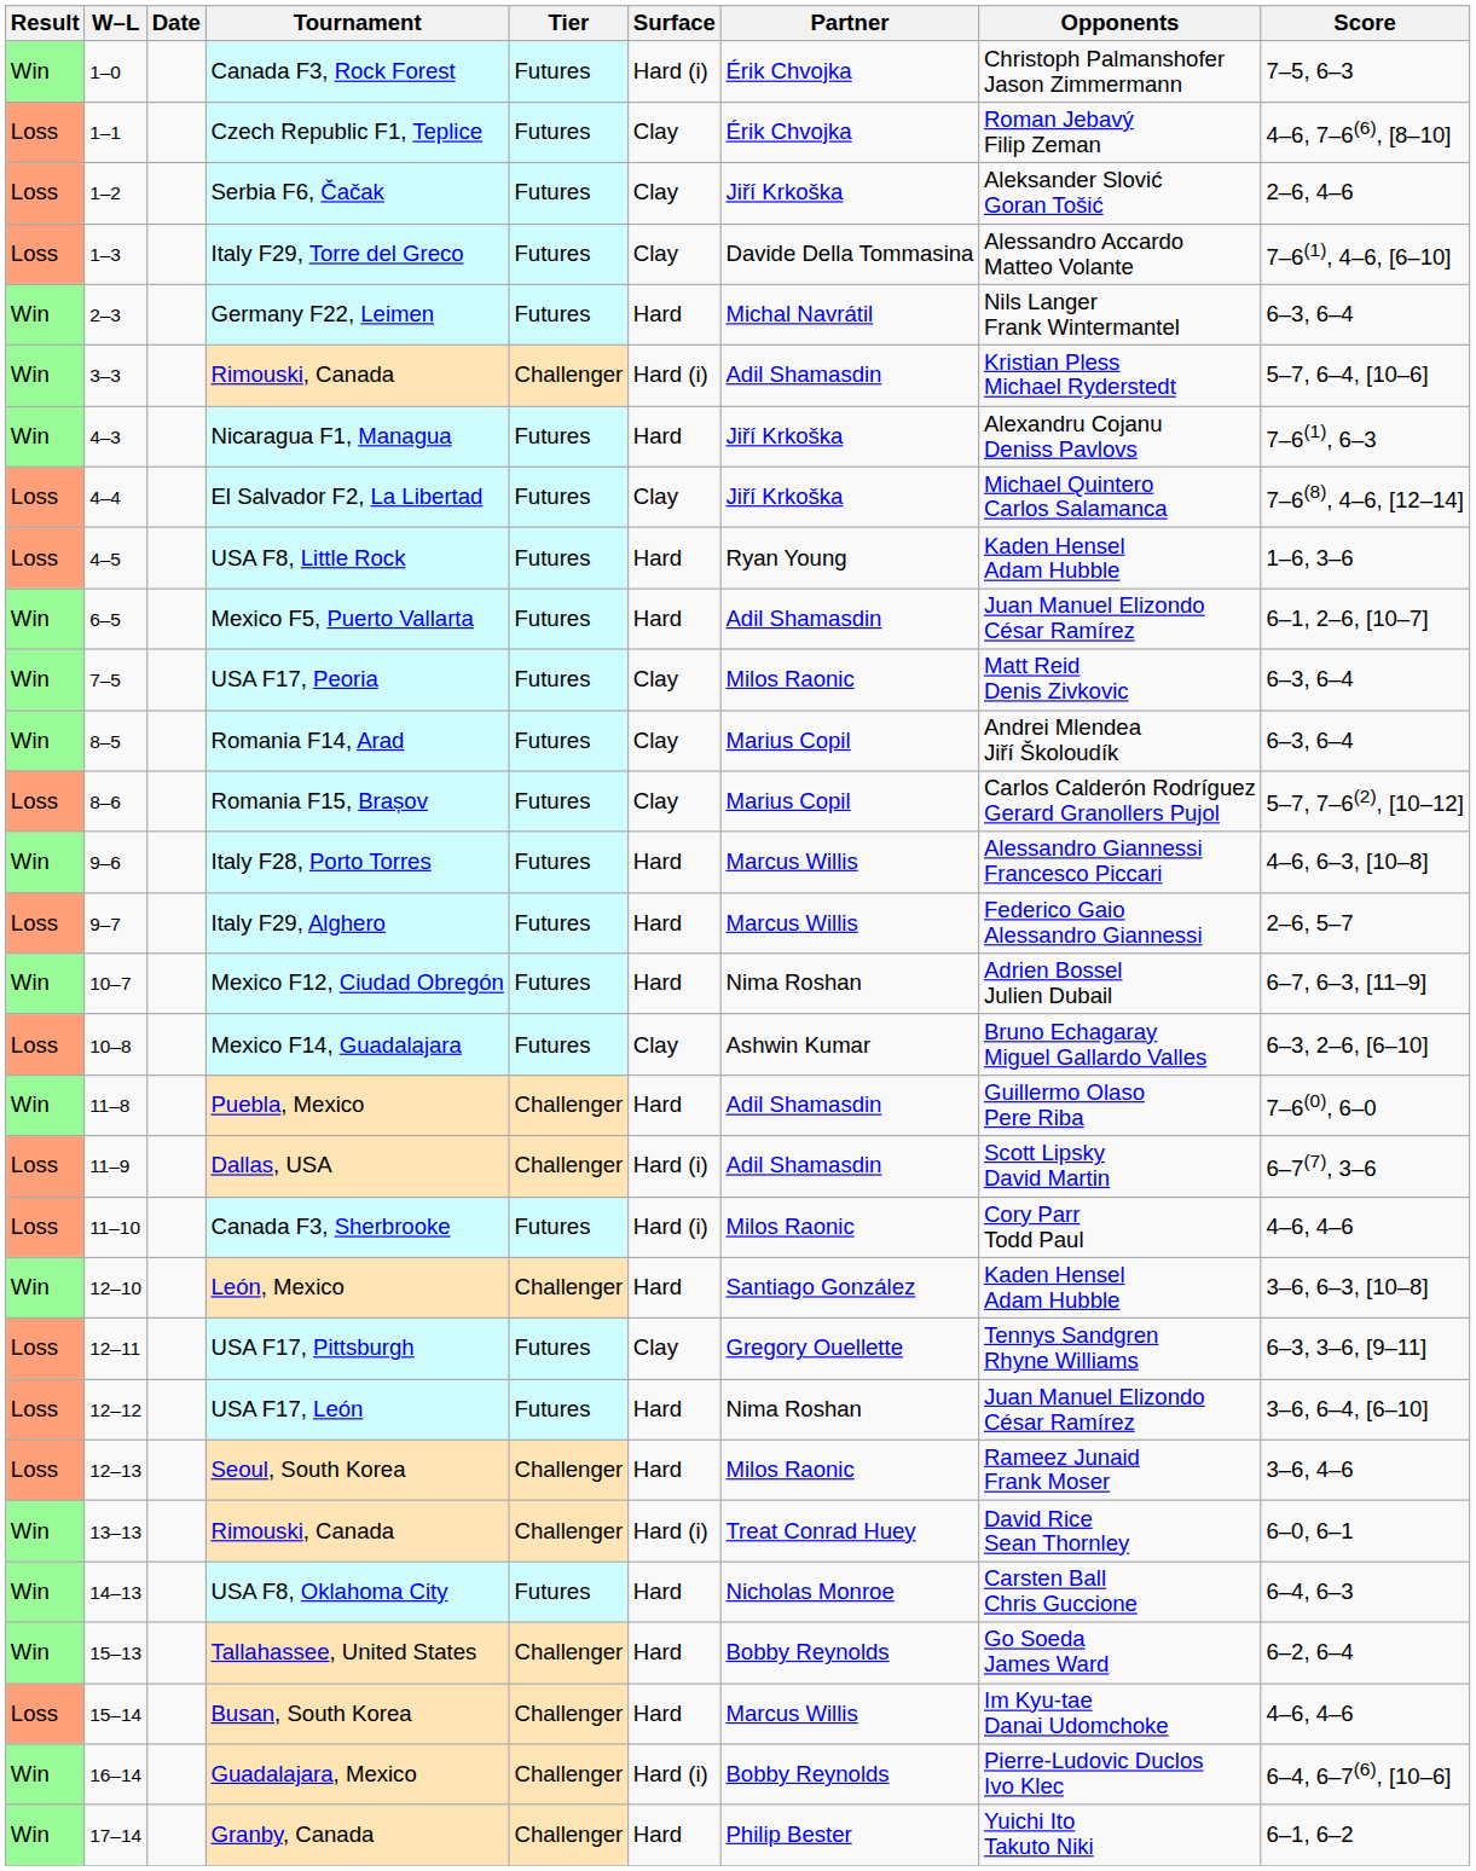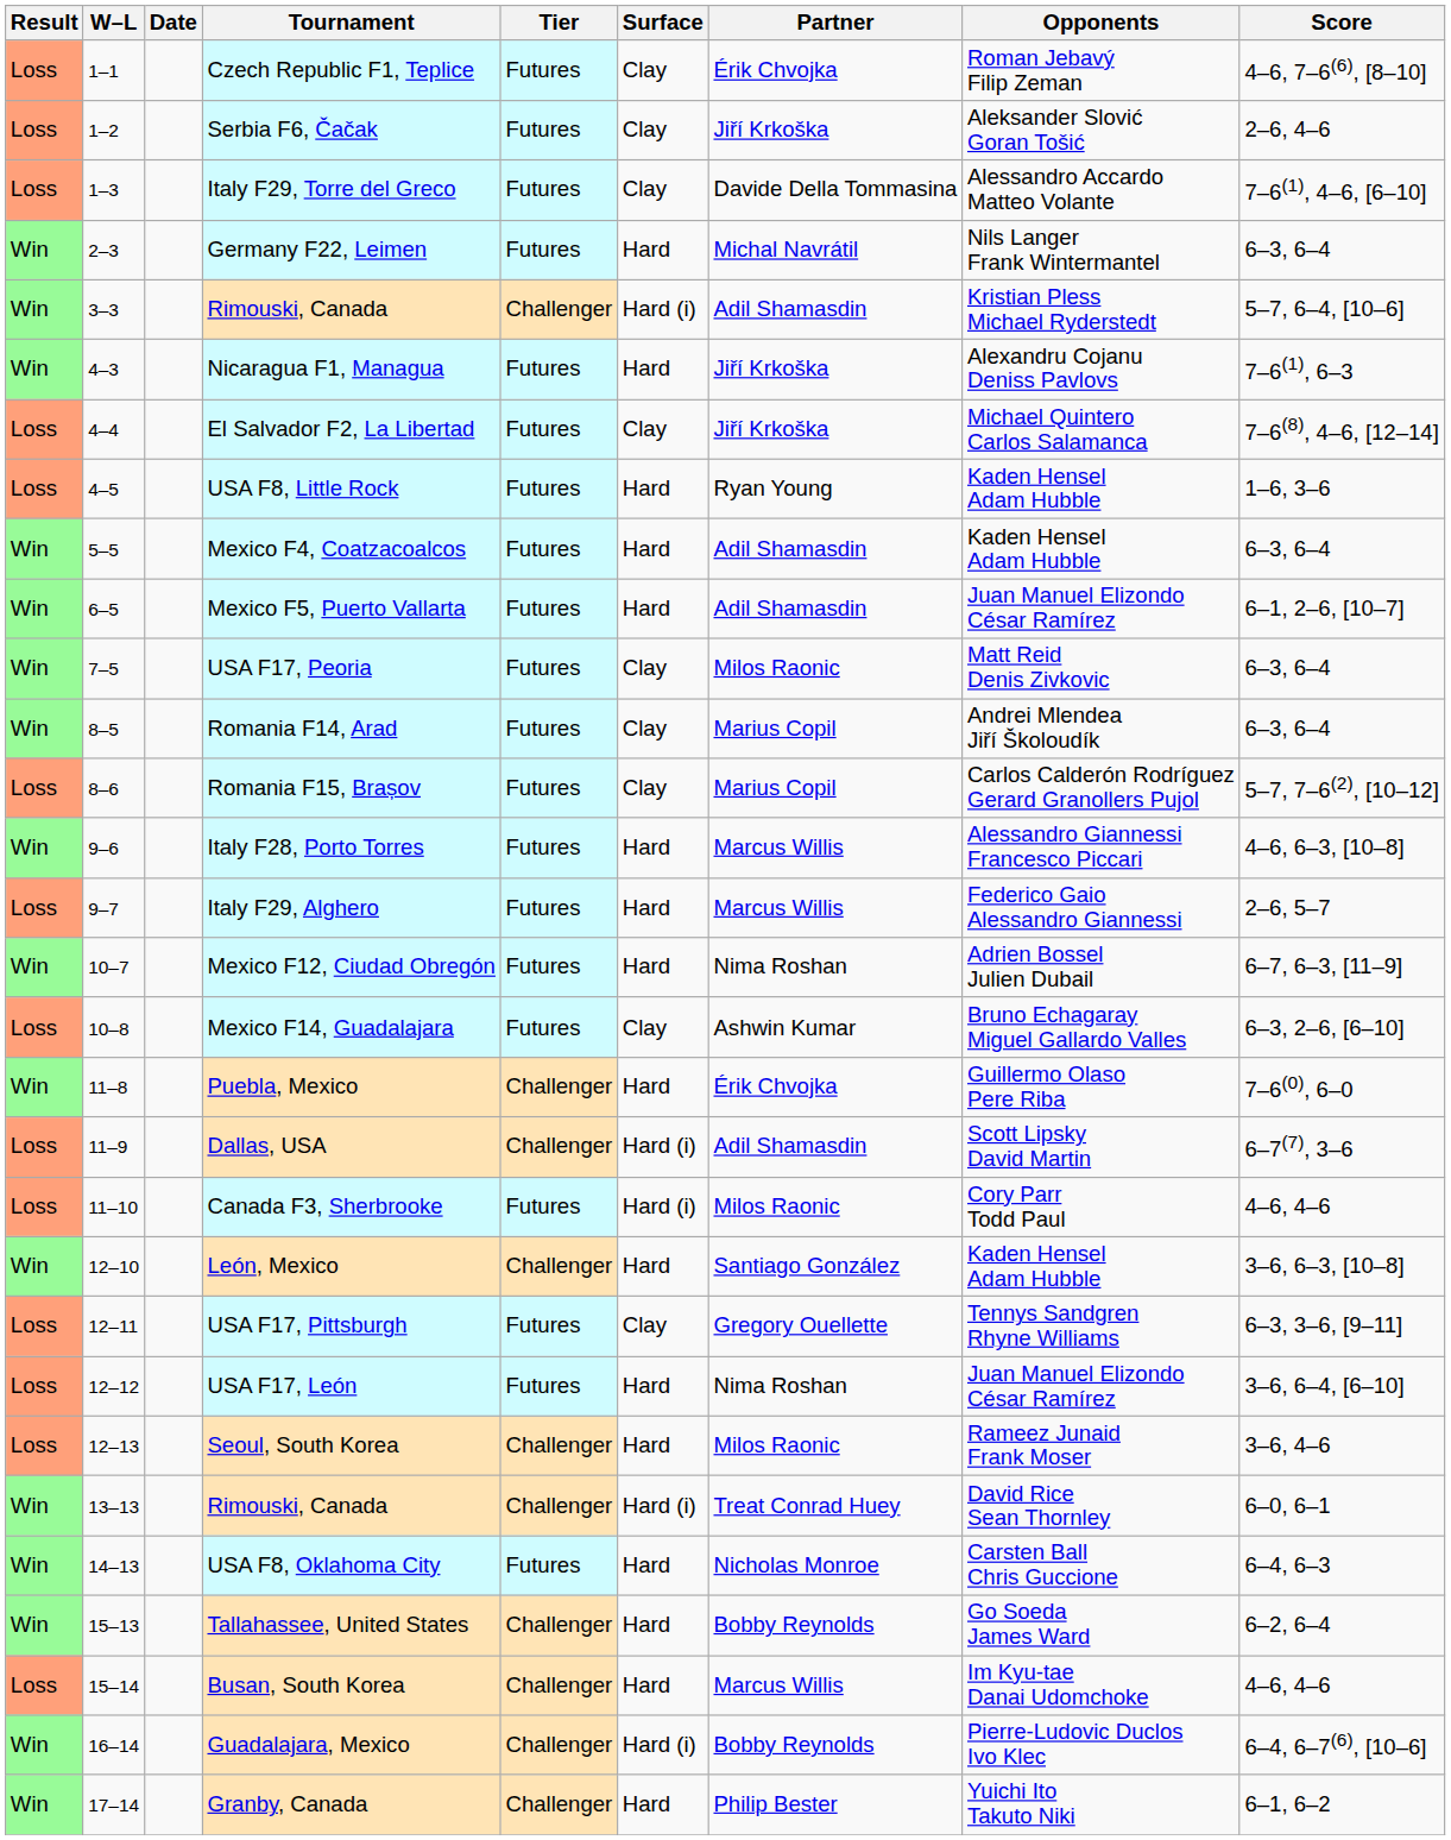 <table class="sortable wikitable">
 <tr>
 <th>Result</th>
 <th class="unsortable">W–L</th>
 <th>Date</th>
 <th>Tournament</th>
 <th>Tier</th>
 <th>Surface</th>
 <th>Partner</th>
 <th>Opponents</th>
 <th class="unsortable">Score</th>
-</tr>
-<tr>
-<td bgcolor=98FB98>Win</td>
-<td><small>1–0</small></td>
-<td></td>
-<td style="background:#cffcff;">Canada F3, <a href='#'>Rock Forest</a></td>
-<td style="background:#cffcff;">Futures</td>
-<td>Hard (i)</td>
-<td> <a href='#'>Érik Chvojka</a></td>
-<td> Christoph Palmanshofer<br> Jason Zimmermann</td>
-<td>7–5, 6–3</td>
 </tr>
 <tr>
 <td bgcolor=#FFA07A>Loss</td>
 <td><small>1–1</small></td>
 <td></td>
 <td style="background:#cffcff;">Czech Republic F1, <a href='#'>Teplice</a></td>
 <td style="background:#cffcff;">Futures</td>
 <td>Clay</td>
 <td> <a href='#'>Érik Chvojka</a></td>
 <td> <a href='#'>Roman Jebavý</a><br> Filip Zeman</td>
 <td>4–6, 7–6<sup>(6)</sup>, [8–10]</td>
 </tr>
 <tr>
 <td bgcolor=#FFA07A>Loss</td>
 <td><small>1–2</small></td>
 <td></td>
 <td style="background:#cffcff;">Serbia F6, <a href='#'>Čačak</a></td>
 <td style="background:#cffcff;">Futures</td>
 <td>Clay</td>
 <td> <a href='#'>Jiří Krkoška</a></td>
 <td> Aleksander Slović<br> <a href='#'>Goran Tošić</a></td>
 <td>2–6, 4–6</td>
 </tr>
 <tr>
 <td bgcolor=#FFA07A>Loss</td>
 <td><small>1–3</small></td>
 <td></td>
 <td style="background:#cffcff;">Italy F29, <a href='#'>Torre del Greco</a></td>
 <td style="background:#cffcff;">Futures</td>
 <td>Clay</td>
 <td> Davide Della Tommasina</td>
 <td> Alessandro Accardo<br> Matteo Volante</td>
 <td>7–6<sup>(1)</sup>, 4–6, [6–10]</td>
 </tr>
 <tr>
 <td bgcolor=98FB98>Win</td>
 <td><small>2–3</small></td>
 <td></td>
 <td style="background:#cffcff;">Germany F22, <a href='#'>Leimen</a></td>
 <td style="background:#cffcff;">Futures</td>
 <td>Hard</td>
 <td> <a href='#'>Michal Navrátil</a></td>
 <td> Nils Langer<br> Frank Wintermantel</td>
 <td>6–3, 6–4</td>
 </tr>
 <tr>
 <td bgcolor=98FB98>Win</td>
 <td><small>3–3</small></td>
 <td></td>
 <td style="background:moccasin;"><a href='#'>Rimouski</a>, Canada</td>
 <td style="background:moccasin;">Challenger</td>
 <td>Hard (i)</td>
 <td> <a href='#'>Adil Shamasdin</a></td>
 <td> <a href='#'>Kristian Pless</a><br> <a href='#'>Michael Ryderstedt</a></td>
 <td>5–7, 6–4, [10–6]</td>
 </tr>
 <tr>
 <td bgcolor=98FB98>Win</td>
 <td><small>4–3</small></td>
 <td></td>
 <td style="background:#cffcff;">Nicaragua F1, <a href='#'>Managua</a></td>
 <td style="background:#cffcff;">Futures</td>
 <td>Hard</td>
 <td> <a href='#'>Jiří Krkoška</a></td>
 <td> Alexandru Cojanu<br> <a href='#'>Deniss Pavlovs</a></td>
 <td>7–6<sup>(1)</sup>, 6–3</td>
 </tr>
 <tr>
 <td bgcolor=#FFA07A>Loss</td>
 <td><small>4–4</small></td>
 <td></td>
 <td style="background:#cffcff;">El Salvador F2, <a href='#'>La Libertad</a></td>
 <td style="background:#cffcff;">Futures</td>
 <td>Clay</td>
 <td> <a href='#'>Jiří Krkoška</a></td>
 <td> <a href='#'>Michael Quintero</a><br> <a href='#'>Carlos Salamanca</a></td>
 <td>7–6<sup>(8)</sup>, 4–6, [12–14]</td>
 </tr>
 <tr>
 <td bgcolor=#FFA07A>Loss</td>
 <td><small>4–5</small></td>
 <td></td>
 <td style="background:#cffcff;">USA F8, <a href='#'>Little Rock</a></td>
 <td style="background:#cffcff;">Futures</td>
 <td>Hard</td>
 <td> Ryan Young</td>
 <td> <a href='#'>Kaden Hensel</a><br> <a href='#'>Adam Hubble</a></td>
 <td>1–6, 3–6</td>
+</tr>
+<tr>
+<td bgcolor=98FB98>Win</td>
+<td><small>5–5</small></td>
+<td></td>
+<td style="background:#cffcff;">Mexico F4, <a href='#'>Coatzacoalcos</a></td>
+<td style="background:#cffcff;">Futures</td>
+<td>Hard</td>
+<td> <a href='#'>Adil Shamasdin</a></td>
+<td> Kaden Hensel<br> <a href='#'>Adam Hubble</a></td>
+<td>6–3, 6–4</td>
 </tr>
 <tr>
 <td bgcolor=98FB98>Win</td>
 <td><small>6–5</small></td>
 <td></td>
 <td style="background:#cffcff;">Mexico F5, <a href='#'>Puerto Vallarta</a></td>
 <td style="background:#cffcff;">Futures</td>
 <td>Hard</td>
 <td> <a href='#'>Adil Shamasdin</a></td>
 <td> <a href='#'>Juan Manuel Elizondo</a><br> <a href='#'>César Ramírez</a></td>
 <td>6–1, 2–6, [10–7]</td>
 </tr>
 <tr>
 <td bgcolor=98FB98>Win</td>
 <td><small>7–5</small></td>
 <td></td>
 <td style="background:#cffcff;">USA F17, <a href='#'>Peoria</a></td>
 <td style="background:#cffcff;">Futures</td>
 <td>Clay</td>
 <td> <a href='#'>Milos Raonic</a></td>
 <td> <a href='#'>Matt Reid</a><br> <a href='#'>Denis Zivkovic</a></td>
 <td>6–3, 6–4</td>
 </tr>
 <tr>
 <td bgcolor=98FB98>Win</td>
 <td><small>8–5</small></td>
 <td></td>
 <td style="background:#cffcff;">Romania F14, <a href='#'>Arad</a></td>
 <td style="background:#cffcff;">Futures</td>
 <td>Clay</td>
 <td> <a href='#'>Marius Copil</a></td>
 <td> Andrei Mlendea<br> Jiří Školoudík</td>
 <td>6–3, 6–4</td>
 </tr>
 <tr>
 <td bgcolor=#FFA07A>Loss</td>
 <td><small>8–6</small></td>
 <td></td>
 <td style="background:#cffcff;">Romania F15, <a href='#'>Brașov</a></td>
 <td style="background:#cffcff;">Futures</td>
 <td>Clay</td>
 <td> <a href='#'>Marius Copil</a></td>
 <td> Carlos Calderón Rodríguez<br> <a href='#'>Gerard Granollers Pujol</a></td>
 <td>5–7, 7–6<sup>(2)</sup>, [10–12]</td>
 </tr>
 <tr>
 <td bgcolor=98FB98>Win</td>
 <td><small>9–6</small></td>
 <td></td>
 <td style="background:#cffcff;">Italy F28, <a href='#'>Porto Torres</a></td>
 <td style="background:#cffcff;">Futures</td>
 <td>Hard</td>
 <td> <a href='#'>Marcus Willis</a></td>
 <td> <a href='#'>Alessandro Giannessi</a><br> <a href='#'>Francesco Piccari</a></td>
 <td>4–6, 6–3, [10–8]</td>
 </tr>
 <tr>
 <td bgcolor=#FFA07A>Loss</td>
 <td><small>9–7</small></td>
 <td></td>
 <td style="background:#cffcff;">Italy F29, <a href='#'>Alghero</a></td>
 <td style="background:#cffcff;">Futures</td>
 <td>Hard</td>
 <td> <a href='#'>Marcus Willis</a></td>
 <td> <a href='#'>Federico Gaio</a><br> <a href='#'>Alessandro Giannessi</a></td>
 <td>2–6, 5–7</td>
 </tr>
 <tr>
 <td bgcolor=98FB98>Win</td>
 <td><small>10–7</small></td>
 <td></td>
 <td style="background:#cffcff;">Mexico F12, <a href='#'>Ciudad Obregón</a></td>
 <td style="background:#cffcff;">Futures</td>
 <td>Hard</td>
 <td> Nima Roshan</td>
 <td> <a href='#'>Adrien Bossel</a><br> Julien Dubail</td>
 <td>6–7, 6–3, [11–9]</td>
 </tr>
 <tr>
 <td bgcolor=#FFA07A>Loss</td>
 <td><small>10–8</small></td>
 <td></td>
 <td style="background:#cffcff;">Mexico F14, <a href='#'>Guadalajara</a></td>
 <td style="background:#cffcff;">Futures</td>
 <td>Clay</td>
 <td> Ashwin Kumar</td>
 <td> <a href='#'>Bruno Echagaray</a><br> <a href='#'>Miguel Gallardo Valles</a></td>
 <td>6–3, 2–6, [6–10]</td>
 </tr>
 <tr>
 <td bgcolor=98FB98>Win</td>
 <td><small>11–8</small></td>
 <td><a href='#'></a></td>
 <td style="background:moccasin;"><a href='#'>Puebla</a>, Mexico</td>
 <td style="background:moccasin;">Challenger</td>
 <td>Hard</td>
-<td> <a href='#'>Adil Shamasdin</a></td>
+<td> <a href='#'>Érik Chvojka</a></td>
 <td> <a href='#'>Guillermo Olaso</a><br> <a href='#'>Pere Riba</a></td>
 <td>7–6<sup>(0)</sup>, 6–0</td>
 </tr>
 <tr>
 <td bgcolor=#FFA07A>Loss</td>
 <td><small>11–9</small></td>
 <td><a href='#'></a></td>
 <td style="background:moccasin;"><a href='#'>Dallas</a>, USA</td>
 <td style="background:moccasin;">Challenger</td>
 <td>Hard (i)</td>
 <td> <a href='#'>Adil Shamasdin</a></td>
 <td> <a href='#'>Scott Lipsky</a><br> <a href='#'>David Martin</a></td>
 <td>6–7<sup>(7)</sup>, 3–6</td>
 </tr>
 <tr>
 <td bgcolor=#FFA07A>Loss</td>
 <td><small>11–10</small></td>
 <td></td>
 <td style="background:#cffcff;">Canada F3, <a href='#'>Sherbrooke</a></td>
 <td style="background:#cffcff;">Futures</td>
 <td>Hard (i)</td>
 <td> <a href='#'>Milos Raonic</a></td>
 <td> <a href='#'>Cory Parr</a><br> Todd Paul</td>
 <td>4–6, 4–6</td>
 </tr>
 <tr>
 <td bgcolor=98FB98>Win</td>
 <td><small>12–10</small></td>
 <td><a href='#'></a></td>
 <td style="background:moccasin;"><a href='#'>León</a>, Mexico</td>
 <td style="background:moccasin;">Challenger</td>
 <td>Hard</td>
 <td> <a href='#'>Santiago González</a></td>
 <td> <a href='#'>Kaden Hensel</a><br> <a href='#'>Adam Hubble</a></td>
 <td>3–6, 6–3, [10–8]</td>
 </tr>
 <tr>
 <td bgcolor=#FFA07A>Loss</td>
 <td><small>12–11</small></td>
 <td></td>
 <td style="background:#cffcff;">USA F17, <a href='#'>Pittsburgh</a></td>
 <td style="background:#cffcff;">Futures</td>
 <td>Clay</td>
 <td> <a href='#'>Gregory Ouellette</a></td>
 <td> <a href='#'>Tennys Sandgren</a><br> <a href='#'>Rhyne Williams</a></td>
 <td>6–3, 3–6, [9–11]</td>
 </tr>
 <tr>
 <td bgcolor=#FFA07A>Loss</td>
 <td><small>12–12</small></td>
 <td></td>
 <td style="background:#cffcff;">USA F17, <a href='#'>León</a></td>
 <td style="background:#cffcff;">Futures</td>
 <td>Hard</td>
 <td> Nima Roshan</td>
 <td> <a href='#'>Juan Manuel Elizondo</a><br> <a href='#'>César Ramírez</a></td>
 <td>3–6, 6–4, [6–10]</td>
 </tr>
 <tr>
 <td bgcolor=#FFA07A>Loss</td>
 <td><small>12–13</small></td>
 <td><a href='#'></a></td>
 <td style="background:moccasin;"><a href='#'>Seoul</a>, South Korea</td>
 <td style="background:moccasin;">Challenger</td>
 <td>Hard</td>
 <td> <a href='#'>Milos Raonic</a></td>
 <td> <a href='#'>Rameez Junaid</a><br> <a href='#'>Frank Moser</a></td>
 <td>3–6, 4–6</td>
 </tr>
 <tr>
 <td bgcolor=98FB98>Win</td>
 <td><small>13–13</small></td>
 <td><a href='#'></a></td>
 <td style="background:moccasin;"><a href='#'>Rimouski</a>, Canada</td>
 <td style="background:moccasin;">Challenger</td>
 <td>Hard (i)</td>
 <td> <a href='#'>Treat Conrad Huey</a></td>
 <td> <a href='#'>David Rice</a><br> <a href='#'>Sean Thornley</a></td>
 <td>6–0, 6–1</td>
 </tr>
 <tr>
 <td bgcolor=98FB98>Win</td>
 <td><small>14–13</small></td>
 <td></td>
 <td style="background:#cffcff;">USA F8, <a href='#'>Oklahoma City</a></td>
 <td style="background:#cffcff;">Futures</td>
 <td>Hard</td>
 <td> <a href='#'>Nicholas Monroe</a></td>
 <td> <a href='#'>Carsten Ball</a><br> <a href='#'>Chris Guccione</a></td>
 <td>6–4, 6–3</td>
 </tr>
 <tr>
 <td bgcolor=98FB98>Win</td>
 <td><small>15–13</small></td>
 <td><a href='#'></a></td>
 <td style="background:moccasin;"><a href='#'>Tallahassee</a>, United States</td>
 <td style="background:moccasin;">Challenger</td>
 <td>Hard</td>
 <td> <a href='#'>Bobby Reynolds</a></td>
 <td> <a href='#'>Go Soeda</a><br> <a href='#'>James Ward</a></td>
 <td>6–2, 6–4</td>
 </tr>
 <tr>
 <td bgcolor=#FFA07A>Loss</td>
 <td><small>15–14</small></td>
 <td><a href='#'></a></td>
 <td style="background:moccasin;"><a href='#'>Busan</a>, South Korea</td>
 <td style="background:moccasin;">Challenger</td>
 <td>Hard</td>
 <td> <a href='#'>Marcus Willis</a></td>
 <td> <a href='#'>Im Kyu-tae</a><br> <a href='#'>Danai Udomchoke</a></td>
 <td>4–6, 4–6</td>
 </tr>
 <tr>
 <td bgcolor=98FB98>Win</td>
 <td><small>16–14</small></td>
 <td><a href='#'></a></td>
 <td style="background:moccasin;"><a href='#'>Guadalajara</a>, Mexico</td>
 <td style="background:moccasin;">Challenger</td>
 <td>Hard (i)</td>
 <td> <a href='#'>Bobby Reynolds</a></td>
 <td> <a href='#'>Pierre-Ludovic Duclos</a><br> <a href='#'>Ivo Klec</a></td>
 <td>6–4, 6–7<sup>(6)</sup>, [10–6]</td>
 </tr>
 <tr>
 <td bgcolor=98FB98>Win</td>
 <td><small>17–14</small></td>
 <td><a href='#'></a></td>
 <td style="background:moccasin;"><a href='#'>Granby</a>, Canada</td>
 <td style="background:moccasin;">Challenger</td>
 <td>Hard</td>
 <td> <a href='#'>Philip Bester</a></td>
 <td> <a href='#'>Yuichi Ito</a><br> <a href='#'>Takuto Niki</a></td>
 <td>6–1, 6–2</td>
 </tr>
 </table>
